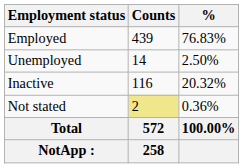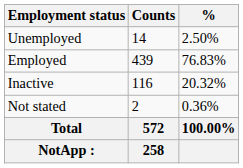 <table class="wikitable sortable">
 <tr>
 <th>Employment status</th>
 <th>Counts</th>
 <th>%</th>
 </tr>
 <tr>
+<td>Unemployed</td>
+<td>14</td>
+<td>2.50%</td>
+</tr>
+<tr>
 <td>Employed</td>
 <td>439</td>
 <td>76.83%</td>
-</tr>
-<tr>
-<td>Unemployed</td>
-<td>14</td>
-<td>2.50%</td>
 </tr>
 <tr>
 <td>Inactive</td>
 <td>116</td>
 <td>20.32%</td>
 </tr>
 <tr>
 <td>Not stated</td>
-<td style="background: khaki;">2</td>
+<td>2</td>
 <td>0.36%</td>
 </tr>
 <tr>
 <th>Total</th>
 <th>572</th>
 <th>100.00%</th>
 </tr>
 <tr>
 <th>NotApp :</th>
 <th>258</th>
 <th></th>
 </tr>
 </table>
